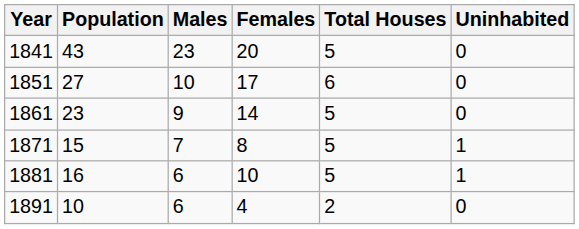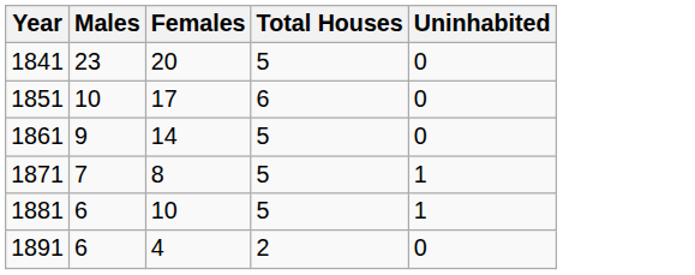 <table class="wikitable">
 <tr>
 <th>Year</th>
-<th>Population</th>
 <th>Males</th>
 <th>Females</th>
 <th>Total Houses</th>
 <th>Uninhabited</th>
 </tr>
 <tr>
 <td>1841</td>
-<td>43</td>
 <td>23</td>
 <td>20</td>
 <td>5</td>
 <td>0</td>
 </tr>
 <tr>
 <td>1851</td>
-<td>27</td>
 <td>10</td>
 <td>17</td>
 <td>6</td>
 <td>0</td>
 </tr>
 <tr>
 <td>1861</td>
-<td>23</td>
 <td>9</td>
 <td>14</td>
 <td>5</td>
 <td>0</td>
 </tr>
 <tr>
 <td>1871</td>
-<td>15</td>
 <td>7</td>
 <td>8</td>
 <td>5</td>
 <td>1</td>
 </tr>
 <tr>
 <td>1881</td>
-<td>16</td>
 <td>6</td>
 <td>10</td>
 <td>5</td>
 <td>1</td>
 </tr>
 <tr>
 <td>1891</td>
-<td>10</td>
 <td>6</td>
 <td>4</td>
 <td>2</td>
 <td>0</td>
 </tr>
 </table>
